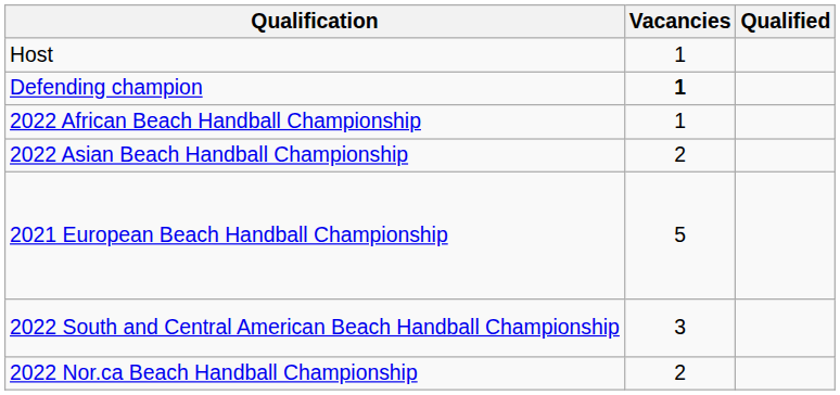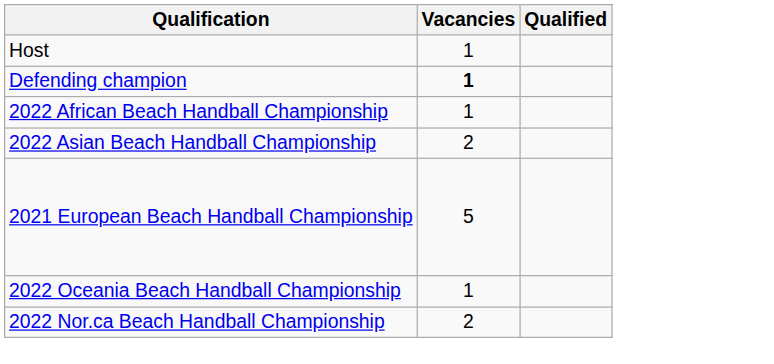 <table class="wikitable">
 <tr>
 <th>Qualification</th>
 <th>Vacancies</th>
 <th>Qualified</th>
 </tr>
 <tr>
 <td>Host</td>
 <td style="text-align: center;">1</td>
 <td></td>
 </tr>
 <tr>
 <td><a href='#'>Defending champion</a></td>
 <td style="text-align: center;"><strong>1</strong></td>
 <td></td>
 </tr>
 <tr>
 <td><a href='#'>2022 African Beach Handball Championship</a></td>
 <td style="text-align: center;">1</td>
 <td></td>
 </tr>
 <tr>
 <td><a href='#'>2022 Asian Beach Handball Championship</a></td>
 <td style="text-align: center;">2</td>
 <td><br></td>
 </tr>
 <tr>
 <td><a href='#'>2021 European Beach Handball Championship</a></td>
 <td style="text-align: center;">5</td>
 <td><br><br><br><s></s><br><br></td>
 </tr>
 <tr>
-<td><a href='#'>2022 South and Central American Beach Handball Championship</a></td>
-<td style="text-align: center;">3</td>
-<td><br><br></td>
+<td><a href='#'>2022 Oceania Beach Handball Championship</a></td>
+<td style="text-align: center;">1</td>
+<td></td>
 </tr>
 <tr>
 <td><a href='#'>2022 Nor.ca Beach Handball Championship</a></td>
 <td style="text-align: center;">2</td>
 <td><br></td>
 </tr>
 </table>
